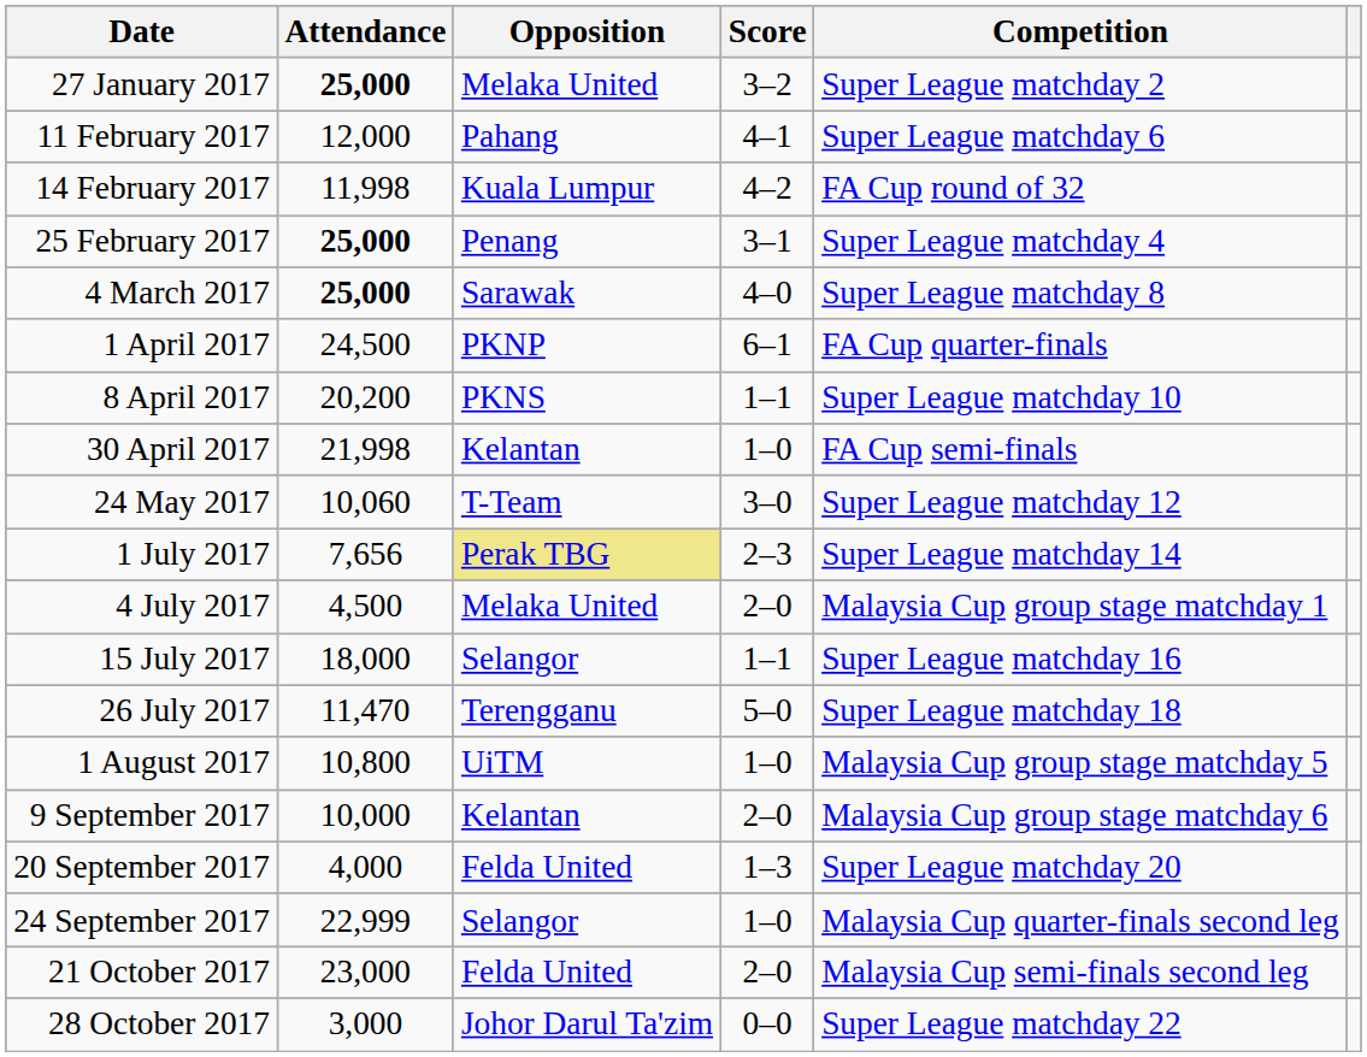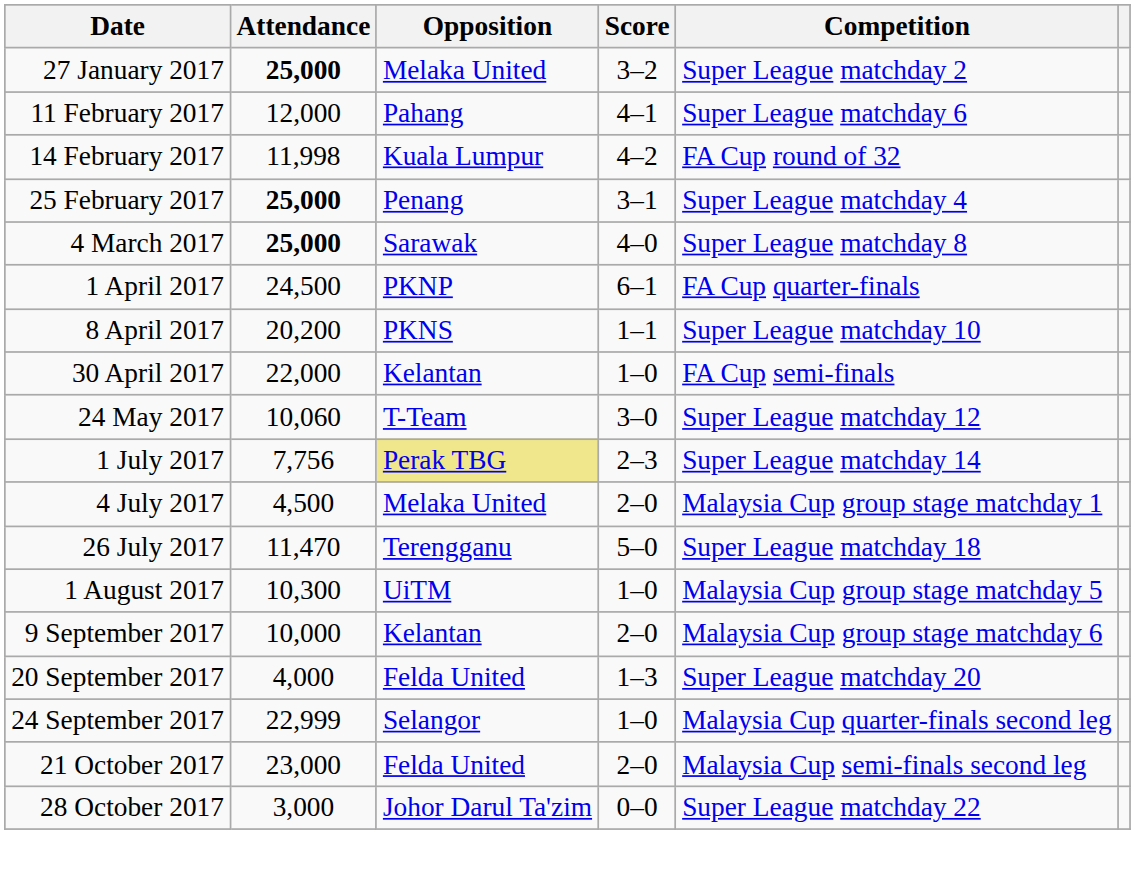 <table class="wikitable sortable" style="text-align:center;">
 <tr>
 <th>Date</th>
 <th>Attendance</th>
 <th>Opposition</th>
 <th>Score</th>
 <th>Competition</th>
 <th></th>
 </tr>
 <tr>
 <td align=right>27 January 2017</td>
 <td><strong>25,000</strong></td>
 <td align=left> <a href='#'>Melaka United</a></td>
 <td>3–2</td>
 <td align=left><a href='#'>Super League</a> <a href='#'>matchday 2</a></td>
 <td></td>
 </tr>
 <tr>
 <td align=right>11 February 2017</td>
 <td>12,000</td>
 <td align=left> <a href='#'>Pahang</a></td>
 <td>4–1</td>
 <td align=left><a href='#'>Super League</a> <a href='#'>matchday 6</a></td>
 <td></td>
 </tr>
 <tr>
 <td align=right>14 February 2017</td>
 <td>11,998</td>
 <td align=left> <a href='#'>Kuala Lumpur</a></td>
 <td>4–2</td>
 <td align=left><a href='#'>FA Cup</a> <a href='#'>round of 32</a></td>
 <td></td>
 </tr>
 <tr>
 <td align=right>25 February 2017</td>
 <td><strong>25,000</strong></td>
 <td align=left> <a href='#'>Penang</a></td>
 <td>3–1</td>
 <td align=left><a href='#'>Super League</a> <a href='#'>matchday 4</a></td>
 <td></td>
 </tr>
 <tr>
 <td align=right>4 March 2017</td>
 <td><strong>25,000</strong></td>
 <td align=left> <a href='#'>Sarawak</a></td>
 <td>4–0</td>
 <td align=left><a href='#'>Super League</a> <a href='#'>matchday 8</a></td>
 <td></td>
 </tr>
 <tr>
 <td align=right>1 April 2017</td>
 <td>24,500</td>
 <td align=left> <a href='#'>PKNP</a></td>
 <td>6–1</td>
 <td align=left><a href='#'>FA Cup</a> <a href='#'>quarter-finals</a></td>
 <td></td>
 </tr>
 <tr>
 <td align=right>8 April 2017</td>
 <td>20,200</td>
 <td align=left> <a href='#'>PKNS</a></td>
 <td>1–1</td>
 <td align=left><a href='#'>Super League</a> <a href='#'>matchday 10</a></td>
 <td></td>
 </tr>
 <tr>
 <td align=right>30 April 2017</td>
-<td>21,998</td>
+<td>22,000</td>
 <td align=left> <a href='#'>Kelantan</a></td>
 <td>1–0</td>
 <td align=left><a href='#'>FA Cup</a> <a href='#'>semi-finals</a></td>
 <td></td>
 </tr>
 <tr>
 <td align=right>24 May 2017</td>
 <td>10,060</td>
 <td align=left> <a href='#'>T-Team</a></td>
 <td>3–0</td>
 <td align=left><a href='#'>Super League</a> <a href='#'>matchday 12</a></td>
 <td></td>
 </tr>
 <tr>
 <td align=right>1 July 2017</td>
-<td>7,656</td>
+<td>7,756</td>
 <td align=left style="background: khaki;"> <a href='#'>Perak TBG</a></td>
 <td>2–3</td>
 <td align=left><a href='#'>Super League</a> <a href='#'>matchday 14</a></td>
 <td></td>
 </tr>
 <tr>
 <td align=right>4 July 2017</td>
 <td>4,500</td>
 <td align=left> <a href='#'>Melaka United</a></td>
 <td>2–0</td>
 <td align=left><a href='#'>Malaysia Cup</a> <a href='#'>group stage matchday 1</a></td>
 <td></td>
 </tr>
 <tr>
-<td align=right>15 July 2017</td>
-<td>18,000</td>
-<td align=left> <a href='#'>Selangor</a></td>
-<td>1–1</td>
-<td align=left><a href='#'>Super League</a> <a href='#'>matchday 16</a></td>
-<td></td>
-</tr>
-<tr>
 <td align=right>26 July 2017</td>
 <td>11,470</td>
 <td align=left> <a href='#'>Terengganu</a></td>
 <td>5–0</td>
 <td align=left><a href='#'>Super League</a> <a href='#'>matchday 18</a></td>
 <td></td>
 </tr>
 <tr>
 <td align=right>1 August 2017</td>
-<td>10,800</td>
+<td>10,300</td>
 <td align=left> <a href='#'>UiTM</a></td>
 <td>1–0</td>
 <td align=left><a href='#'>Malaysia Cup</a> <a href='#'>group stage matchday 5</a></td>
 <td></td>
 </tr>
 <tr>
 <td align=right>9 September 2017</td>
 <td>10,000</td>
 <td align=left> <a href='#'>Kelantan</a></td>
 <td>2–0</td>
 <td align=left><a href='#'>Malaysia Cup</a> <a href='#'>group stage matchday 6</a></td>
 <td></td>
 </tr>
 <tr>
 <td align=right>20 September 2017</td>
 <td>4,000</td>
 <td align=left> <a href='#'>Felda United</a></td>
 <td>1–3</td>
 <td align=left><a href='#'>Super League</a> <a href='#'>matchday 20</a></td>
 <td></td>
 </tr>
 <tr>
 <td align=right>24 September 2017</td>
 <td>22,999</td>
 <td align=left> <a href='#'>Selangor</a></td>
 <td>1–0</td>
 <td align=left><a href='#'>Malaysia Cup</a>  <a href='#'>quarter-finals second leg</a></td>
 <td></td>
 </tr>
 <tr>
 <td align=right>21 October 2017</td>
 <td>23,000</td>
 <td align=left> <a href='#'>Felda United</a></td>
 <td>2–0</td>
 <td align=left><a href='#'>Malaysia Cup</a>  <a href='#'>semi-finals second leg</a></td>
 <td></td>
 </tr>
 <tr>
 <td align=right>28 October 2017</td>
 <td>3,000</td>
 <td align=left> <a href='#'>Johor Darul Ta'zim</a></td>
 <td>0–0</td>
 <td align=left><a href='#'>Super League</a> <a href='#'>matchday 22</a></td>
 <td></td>
 </tr>
 </table>
